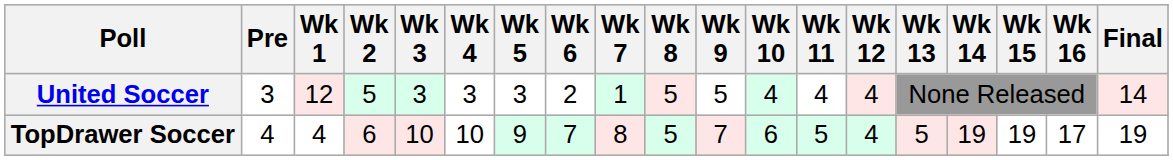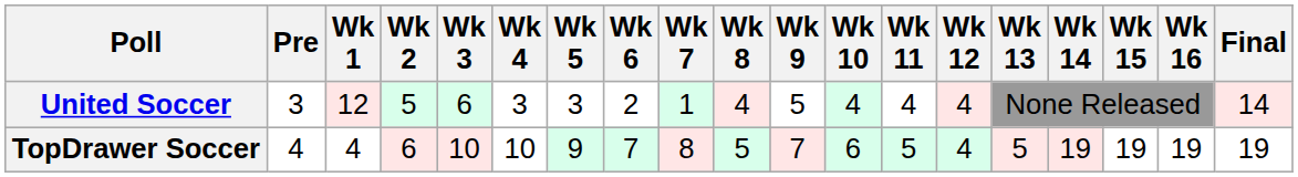 <table class="wikitable" style="white-space:nowrap;text-align:center;">
 <tr>
 <th>Poll</th>
 <th>Pre</th>
 <th>Wk<br>1</th>
 <th>Wk<br>2</th>
 <th>Wk<br>3</th>
 <th>Wk<br>4</th>
 <th>Wk<br>5</th>
 <th>Wk<br>6</th>
 <th>Wk<br>7</th>
 <th>Wk<br>8</th>
 <th>Wk<br>9</th>
 <th>Wk<br>10</th>
 <th>Wk<br>11</th>
 <th>Wk<br>12</th>
 <th>Wk<br>13</th>
 <th>Wk<br>14</th>
 <th>Wk<br>15</th>
 <th>Wk<br>16</th>
 <th>Final<br></th>
 </tr>
 <tr>
 <th><a href='#'>United Soccer</a></th>
 <td style="background:#FFFFFF;">3</td>
 <td style="background:#FFE6E6;">12</td>
 <td style="background:#D8FFEB;">5</td>
-<td style="background:#D8FFEB;">3</td>
+<td style="background:#D8FFEB;">6</td>
 <td style="background:#FFFFFF;">3</td>
 <td style="background:#FFFFFF;">3</td>
 <td style="background:#FFFFFF;">2</td>
 <td style="background:#D8FFEB;">1</td>
-<td style="background:#FFE6E6;">5</td>
+<td style="background:#FFE6E6;">4</td>
 <td style="background:#FFFFFF;">5</td>
 <td style="background:#D8FFEB;">4</td>
 <td style="background:#FFFFFF;">4</td>
 <td style="background:#FFE6E6;">4</td>
 <td colspan=4 style="background:#999;">None Released</td>
 <td style="background:#FFE6E6;">14</td>
 </tr>
 <tr>
 <th>TopDrawer Soccer </th>
 <td style="background:#FFFFFF;">4</td>
 <td style="background:#FFFFFF;">4</td>
 <td style="background:#FFE6E6;">6</td>
 <td style="background:#FFE6E6;">10</td>
 <td style="background:#FFFFFF;">10</td>
 <td style="background:#D8FFEB;">9</td>
 <td style="background:#D8FFEB;">7</td>
 <td style="background:#FFE6E6;">8</td>
 <td style="background:#D8FFEB;">5</td>
 <td style="background:#FFE6E6;">7</td>
 <td style="background:#D8FFEB;">6</td>
 <td style="background:#D8FFEB;">5</td>
 <td style="background:#D8FFEB;">4</td>
 <td style="background:#FFE6E6;">5</td>
 <td style="background:#FFE6E6;">19</td>
 <td style="background:#FFFFFF;">19</td>
-<td style="background:#FFFFFF;">17</td>
+<td style="background:#FFFFFF;">19</td>
 <td style="background:#FFFFFF;">19</td>
 </tr>
 </table>
